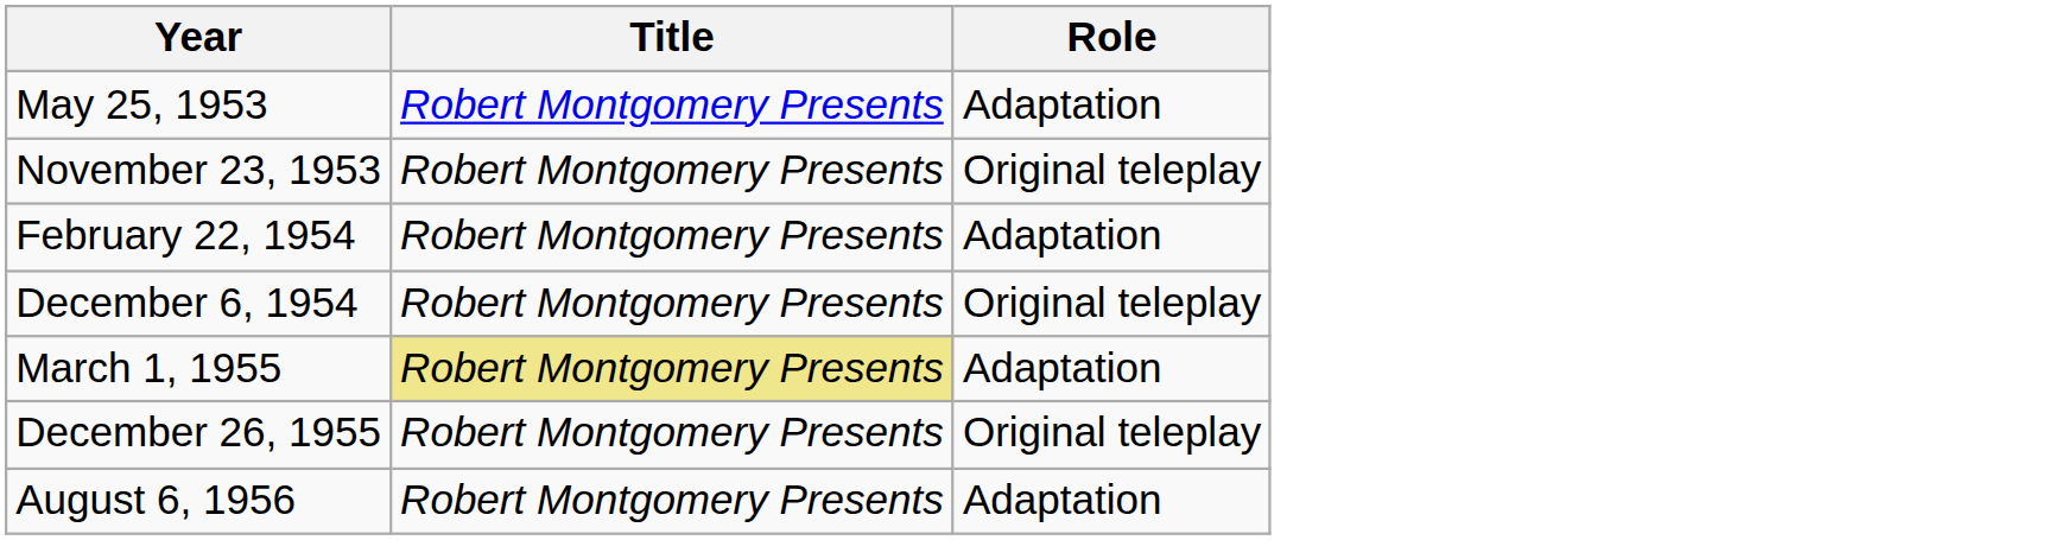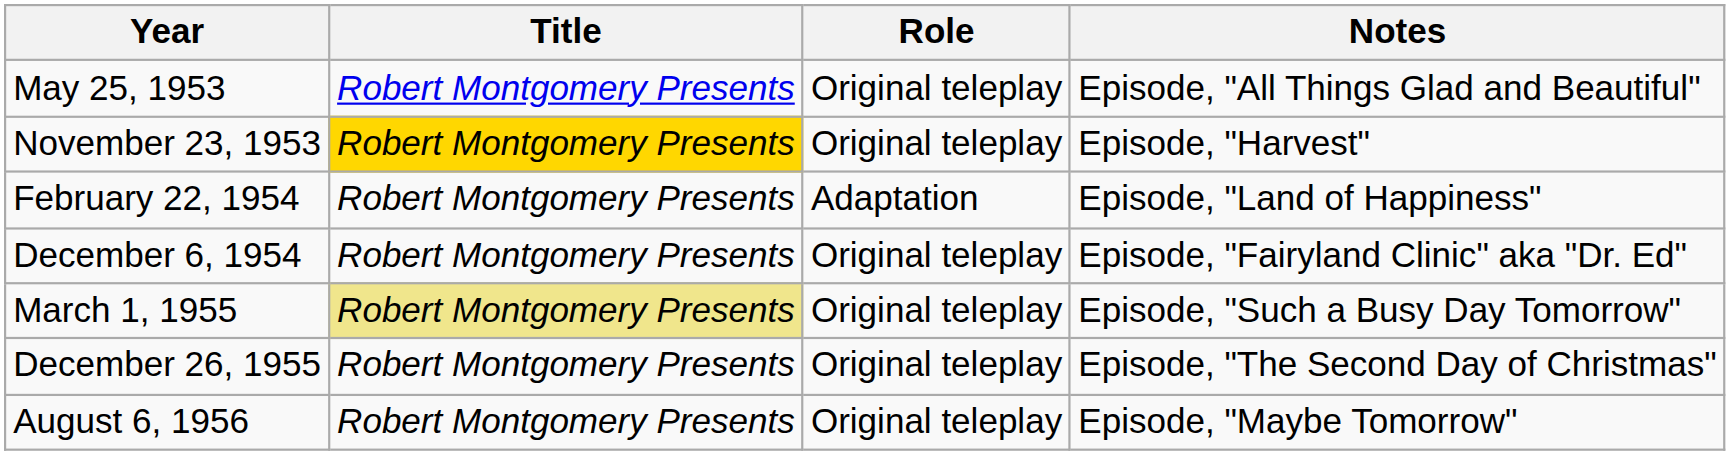 <table class="wikitable sortable">
 <tr>
 <th>Year</th>
 <th>Title</th>
 <th>Role</th>
+<th>Notes</th>
 </tr>
 <tr>
 <td>May 25, 1953</td>
 <td><em><a href='#'>Robert Montgomery Presents</a></em></td>
-<td>Adaptation</td>
+<td>Original teleplay</td>
+<td>Episode, "All Things Glad and Beautiful"</td>
 </tr>
 <tr>
 <td>November 23, 1953</td>
-<td><em>Robert Montgomery Presents</em></td>
+<td style="background: gold;"><em>Robert Montgomery Presents</em></td>
 <td>Original teleplay</td>
+<td>Episode, "Harvest"</td>
 </tr>
 <tr>
 <td>February 22, 1954</td>
 <td><em>Robert Montgomery Presents</em></td>
 <td>Adaptation</td>
+<td>Episode, "Land of Happiness"</td>
 </tr>
 <tr>
 <td>December 6, 1954</td>
 <td><em>Robert Montgomery Presents</em></td>
 <td>Original teleplay</td>
+<td>Episode, "Fairyland Clinic" aka "Dr. Ed"</td>
 </tr>
 <tr>
 <td>March 1, 1955</td>
 <td style="background: khaki;"><em>Robert Montgomery Presents</em></td>
-<td>Adaptation</td>
+<td>Original teleplay</td>
+<td>Episode, "Such a Busy Day Tomorrow"</td>
 </tr>
 <tr>
 <td>December 26, 1955</td>
 <td><em>Robert Montgomery Presents</em></td>
 <td>Original teleplay</td>
+<td>Episode, "The Second Day of Christmas"</td>
 </tr>
 <tr>
 <td>August 6, 1956</td>
 <td><em>Robert Montgomery Presents</em></td>
-<td>Adaptation</td>
+<td>Original teleplay</td>
+<td>Episode, "Maybe Tomorrow"</td>
 </tr>
 </table>
